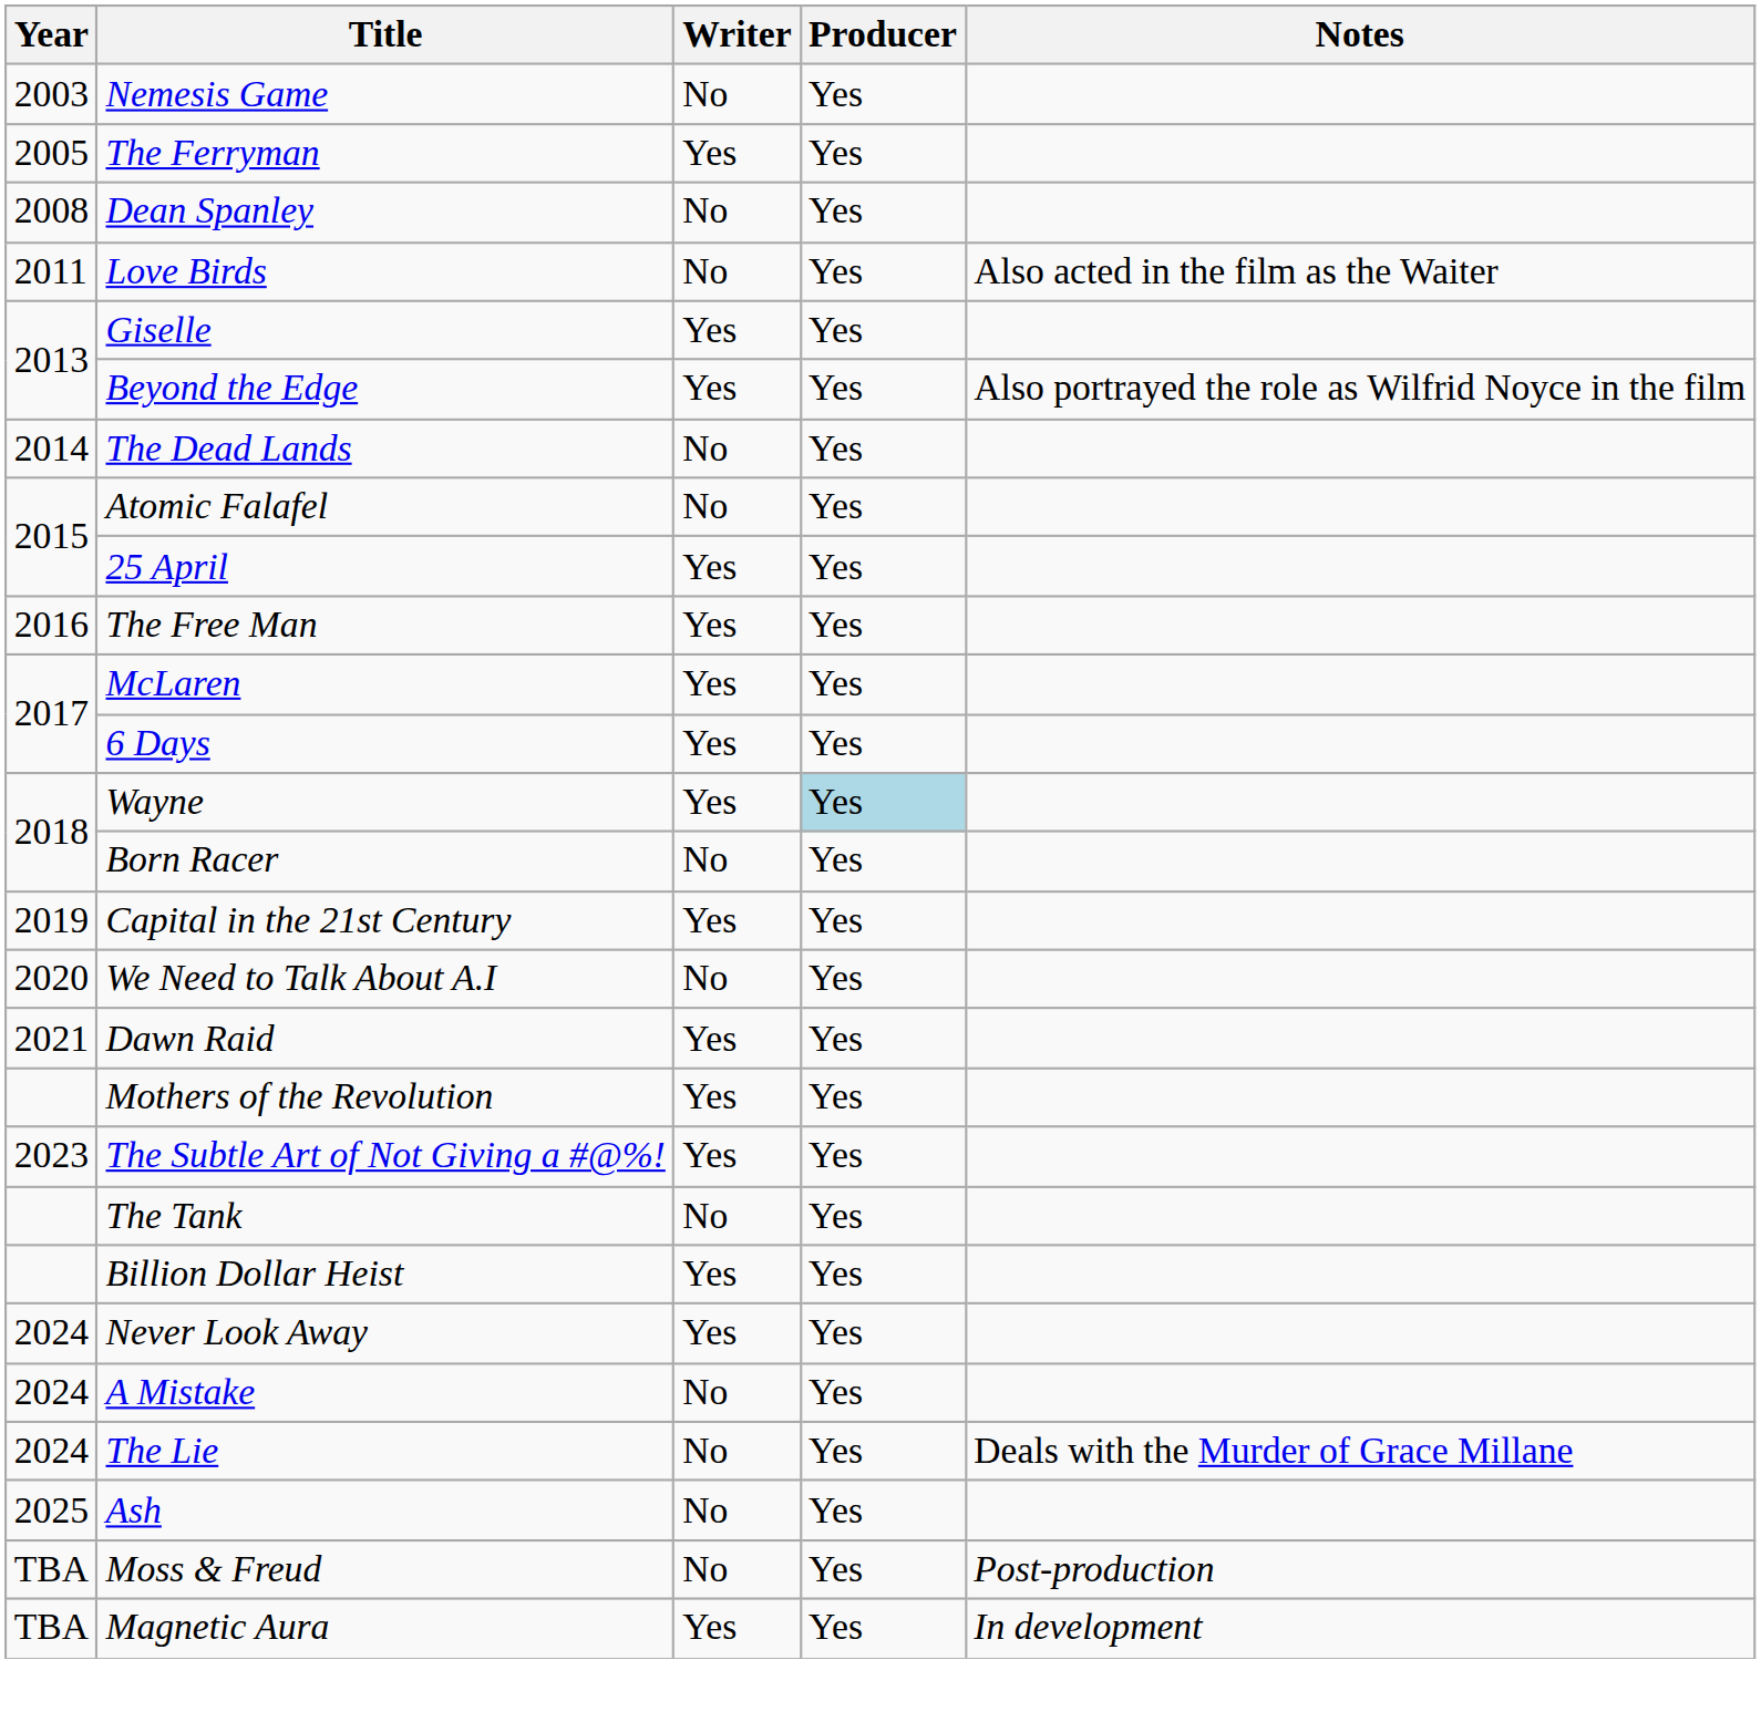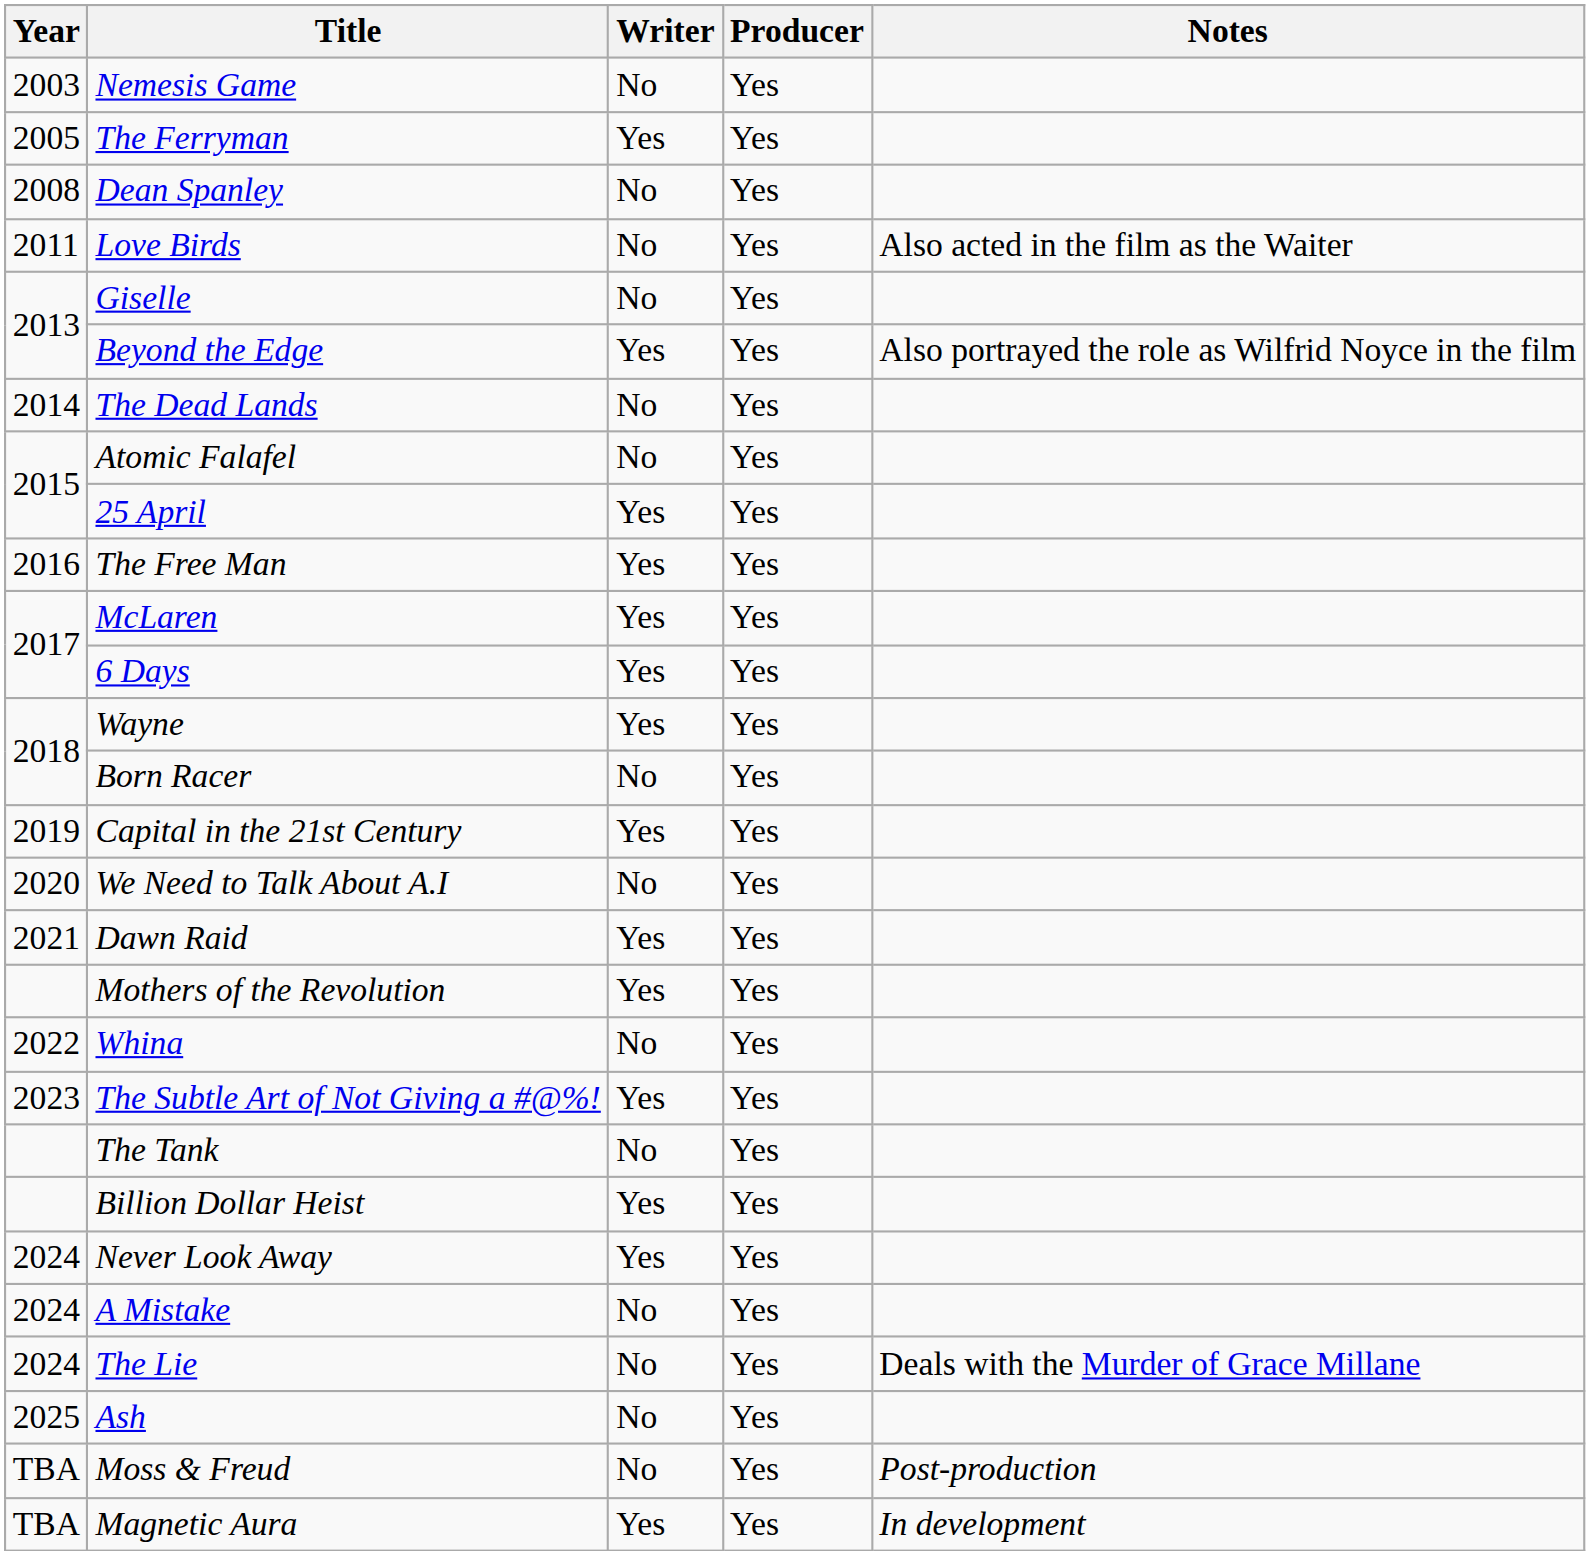 <table class="wikitable">
 <tr>
 <th>Year</th>
 <th>Title</th>
 <th>Writer</th>
 <th>Producer</th>
 <th>Notes</th>
 </tr>
 <tr>
 <td>2003</td>
 <td><em><a href='#'>Nemesis Game</a></em></td>
 <td>No</td>
 <td>Yes</td>
 <td></td>
 </tr>
 <tr>
 <td>2005</td>
 <td><em><a href='#'>The Ferryman</a></em></td>
 <td>Yes</td>
 <td>Yes</td>
 <td></td>
 </tr>
 <tr>
 <td>2008</td>
 <td><em><a href='#'>Dean Spanley</a></em></td>
 <td>No</td>
 <td>Yes</td>
 <td></td>
 </tr>
 <tr>
 <td>2011</td>
 <td><em><a href='#'>Love Birds</a></em></td>
 <td>No</td>
 <td>Yes</td>
 <td>Also acted in the film as the Waiter</td>
 </tr>
 <tr>
 <td rowspan="2">2013</td>
 <td><em><a href='#'>Giselle</a></em></td>
-<td>Yes</td>
+<td>No</td>
 <td>Yes</td>
 <td></td>
 </tr>
 <tr>
 <td><em><a href='#'>Beyond the Edge</a></em></td>
 <td>Yes</td>
 <td>Yes</td>
 <td>Also portrayed the role as Wilfrid Noyce in the film</td>
 </tr>
 <tr>
 <td>2014</td>
 <td><em><a href='#'>The Dead Lands</a></em></td>
 <td>No</td>
 <td>Yes</td>
 <td></td>
 </tr>
 <tr>
 <td rowspan="2">2015</td>
 <td><em>Atomic Falafel</em></td>
 <td>No</td>
 <td>Yes</td>
 <td></td>
 </tr>
 <tr>
 <td><em><a href='#'>25 April</a></em></td>
 <td>Yes</td>
 <td>Yes</td>
 <td></td>
 </tr>
 <tr>
 <td>2016</td>
 <td><em>The Free Man</em></td>
 <td>Yes</td>
 <td>Yes</td>
 <td></td>
 </tr>
 <tr>
 <td rowspan="2">2017</td>
 <td><em><a href='#'>McLaren</a></em></td>
 <td>Yes</td>
 <td>Yes</td>
 <td></td>
 </tr>
 <tr>
 <td><em><a href='#'>6 Days</a></em></td>
 <td>Yes</td>
 <td>Yes</td>
 <td></td>
 </tr>
 <tr>
 <td rowspan="2">2018</td>
 <td><em>Wayne</em></td>
 <td>Yes</td>
-<td style="background: lightblue;">Yes</td>
+<td>Yes</td>
 <td></td>
 </tr>
 <tr>
 <td><em>Born Racer</em></td>
 <td>No</td>
 <td>Yes</td>
 <td></td>
 </tr>
 <tr>
 <td>2019</td>
 <td><em>Capital in the 21st Century</em></td>
 <td>Yes</td>
 <td>Yes</td>
 <td></td>
 </tr>
 <tr>
 <td>2020</td>
 <td><em>We Need to Talk About A.I</em></td>
 <td>No</td>
 <td>Yes</td>
 <td></td>
 </tr>
 <tr>
 <td>2021</td>
 <td><em>Dawn Raid</em></td>
 <td>Yes</td>
 <td>Yes</td>
 <td></td>
 </tr>
 <tr>
 <td></td>
 <td><em>Mothers of the Revolution</em></td>
 <td>Yes</td>
+<td>Yes</td>
+<td></td>
+</tr>
+<tr>
+<td>2022</td>
+<td><em><a href='#'>Whina</a></em></td>
+<td>No</td>
 <td>Yes</td>
 <td></td>
 </tr>
 <tr>
 <td>2023</td>
 <td><em><a href='#'>The Subtle Art of Not Giving a #@%!</a></em></td>
 <td>Yes</td>
 <td>Yes</td>
 <td></td>
 </tr>
 <tr>
 <td></td>
 <td><em>The Tank</em></td>
 <td>No</td>
 <td>Yes</td>
 <td></td>
 </tr>
 <tr>
 <td></td>
 <td><em>Billion Dollar Heist</em></td>
 <td>Yes</td>
 <td>Yes</td>
 <td></td>
 </tr>
 <tr>
 <td>2024</td>
 <td><em>Never Look Away</em></td>
 <td>Yes</td>
 <td>Yes</td>
 <td></td>
 </tr>
 <tr>
 <td>2024</td>
 <td><em><a href='#'>A Mistake</a></em></td>
 <td>No</td>
 <td>Yes</td>
 <td></td>
 </tr>
 <tr>
 <td>2024</td>
 <td><em><a href='#'>The Lie</a></em></td>
 <td>No</td>
 <td>Yes</td>
 <td>Deals with the <a href='#'>Murder of Grace Millane</a></td>
 </tr>
 <tr>
 <td>2025</td>
 <td><em><a href='#'>Ash</a></em></td>
 <td>No</td>
 <td>Yes</td>
 <td></td>
 </tr>
 <tr>
 <td>TBA</td>
 <td><em>Moss & Freud</em></td>
 <td>No</td>
 <td>Yes</td>
 <td><em>Post-production</em></td>
 </tr>
 <tr>
 <td>TBA</td>
 <td><em>Magnetic Aura</em></td>
 <td>Yes</td>
 <td>Yes</td>
 <td><em>In development</em></td>
 </tr>
 </table>
